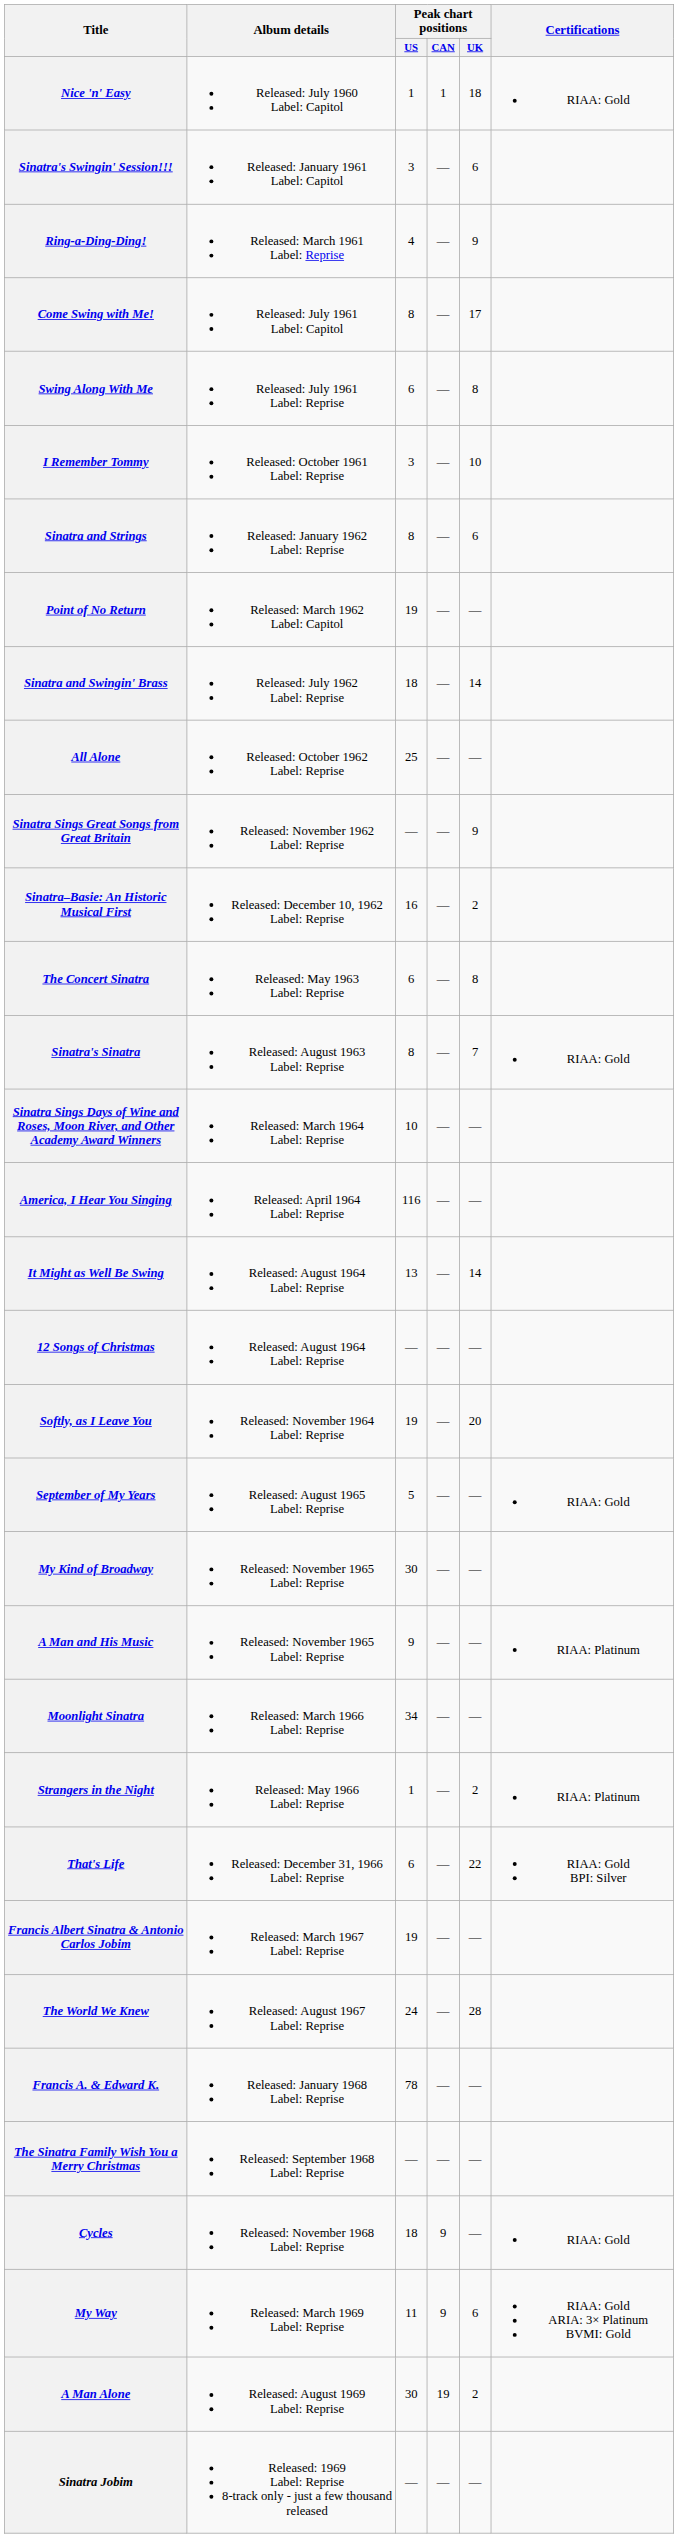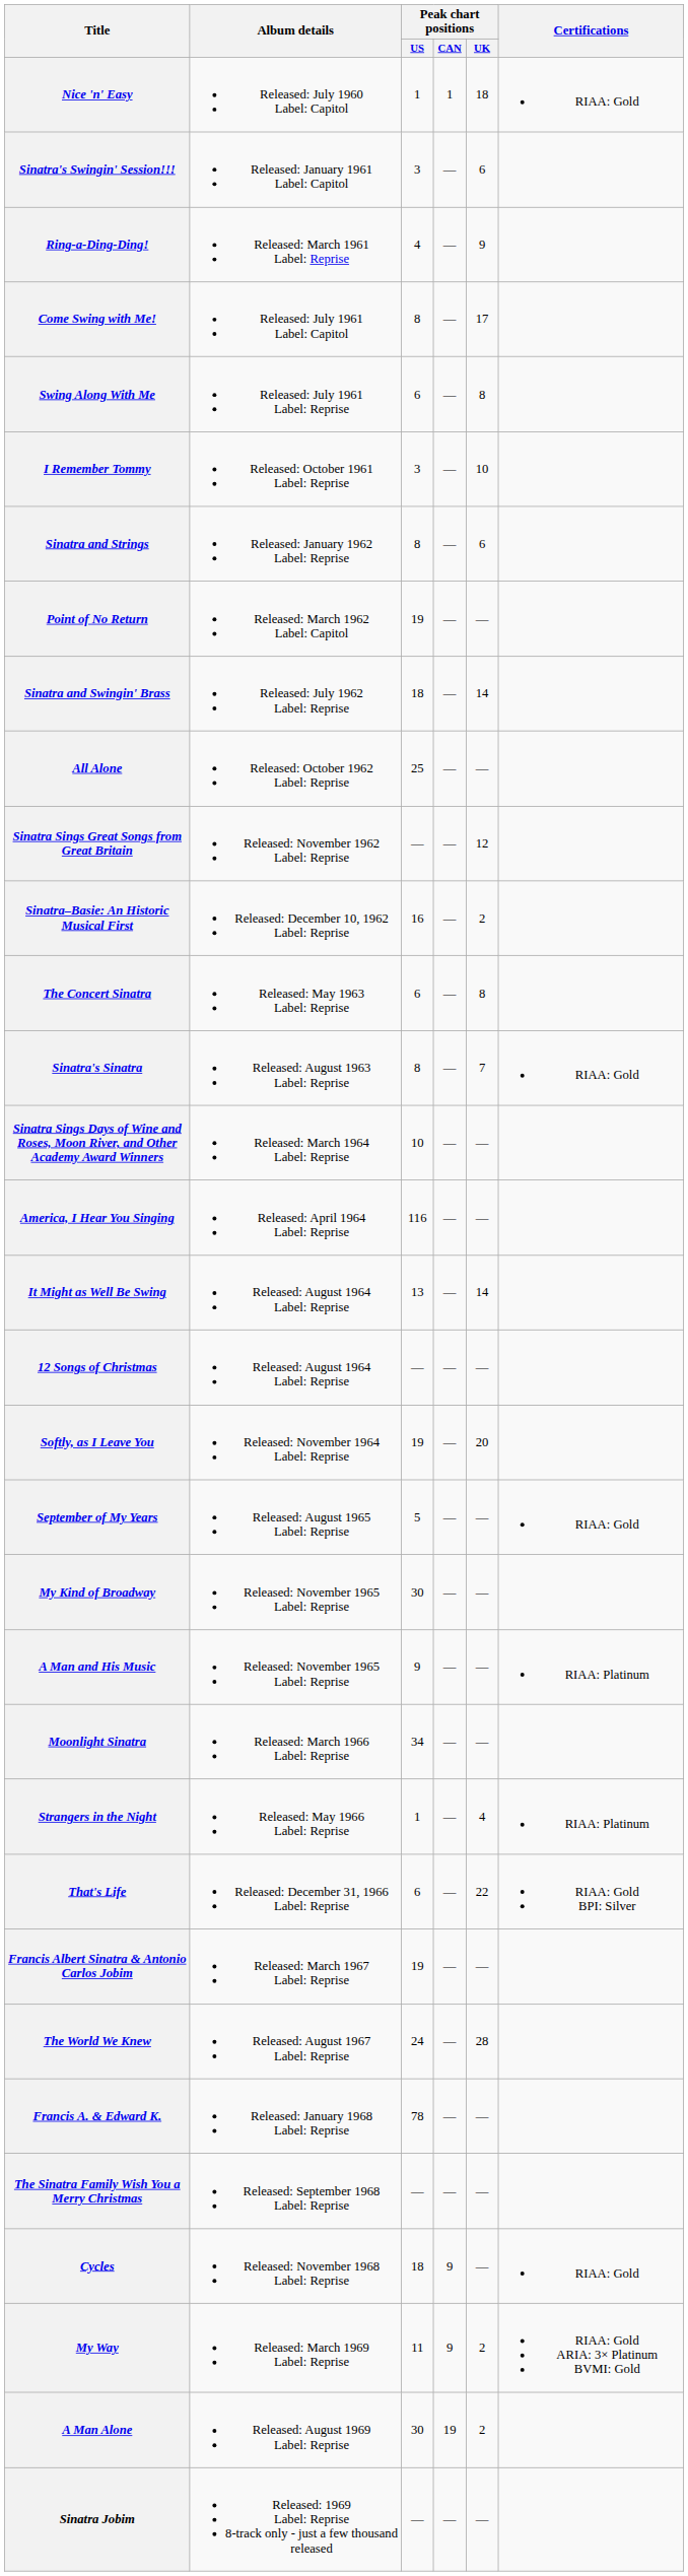 <table class="wikitable plainrowheaders" style="text-align:center">
 <tr>
 <th scope="col" rowspan="2" style="width:14em;">Title</th>
 <th scope="col" rowspan="2" style="width:16em;">Album details</th>
 <th scope="col" colspan="3">Peak chart positions</th>
 <th scope="col" rowspan="2" style="width:14em;"><a href='#'>Certifications</a></th>
 </tr>
 <tr>
 <th style="width:2.5em; font-size:85%"><a href='#'>US</a><br></th>
 <th style="width:2.5em; font-size:85%"><a href='#'>CAN</a><br></th>
 <th style="width:2.5em; font-size:85%"><a href='#'>UK</a><br></th>
 </tr>
 <tr>
 <th scope="row"><em><a href='#'>Nice 'n' Easy</a></em></th>
 <td><br><ul><li>Released: July 1960</li><li>Label: Capitol</li></ul></td>
 <td>1</td>
 <td>1</td>
 <td>18</td>
 <td><br><ul><li>RIAA: Gold</li></ul></td>
 </tr>
 <tr>
 <th scope="row"><em><a href='#'>Sinatra's Swingin' Session!&excl;!</a></em></th>
 <td><br><ul><li>Released: January 1961</li><li>Label: Capitol</li></ul></td>
 <td>3</td>
 <td>—</td>
 <td>6</td>
 <td></td>
 </tr>
 <tr>
 <th scope="row"><em><a href='#'>Ring-a-Ding-Ding!</a></em></th>
 <td><br><ul><li>Released: March 1961</li><li>Label: <a href='#'>Reprise</a></li></ul></td>
 <td>4</td>
 <td>—</td>
 <td>9</td>
 <td></td>
 </tr>
 <tr>
 <th scope="row"><em><a href='#'>Come Swing with Me!</a></em></th>
 <td><br><ul><li>Released: July 1961</li><li>Label: Capitol</li></ul></td>
 <td>8</td>
 <td>—</td>
 <td>17</td>
 <td></td>
 </tr>
 <tr>
 <th scope="row"><em><a href='#'>Swing Along With Me</a></em><br></th>
 <td><br><ul><li>Released: July 1961</li><li>Label: Reprise</li></ul></td>
 <td>6</td>
 <td>—</td>
 <td>8</td>
 <td></td>
 </tr>
 <tr>
 <th scope="row"><em><a href='#'>I Remember Tommy</a></em></th>
 <td><br><ul><li>Released: October 1961</li><li>Label: Reprise</li></ul></td>
 <td>3</td>
 <td>—</td>
 <td>10</td>
 <td></td>
 </tr>
 <tr>
 <th scope="row"><em><a href='#'>Sinatra and Strings</a></em></th>
 <td><br><ul><li>Released: January 1962</li><li>Label: Reprise</li></ul></td>
 <td>8</td>
 <td>—</td>
 <td>6</td>
 <td></td>
 </tr>
 <tr>
 <th scope="row"><em><a href='#'>Point of No Return</a></em></th>
 <td><br><ul><li>Released: March 1962</li><li>Label: Capitol</li></ul></td>
 <td>19</td>
 <td>—</td>
 <td>—</td>
 <td></td>
 </tr>
 <tr>
 <th scope="row"><em><a href='#'>Sinatra and Swingin' Brass</a></em></th>
 <td><br><ul><li>Released: July 1962</li><li>Label: Reprise</li></ul></td>
 <td>18</td>
 <td>—</td>
 <td>14</td>
 <td></td>
 </tr>
 <tr>
 <th scope="row"><em><a href='#'>All Alone</a></em></th>
 <td><br><ul><li>Released: October 1962</li><li>Label: Reprise</li></ul></td>
 <td>25</td>
 <td>—</td>
 <td>—</td>
 <td></td>
 </tr>
 <tr>
 <th scope="row"><em><a href='#'>Sinatra Sings Great Songs from Great Britain</a></em></th>
 <td><br><ul><li>Released: November 1962</li><li>Label: Reprise</li></ul></td>
 <td>—</td>
 <td>—</td>
-<td>9</td>
+<td>12</td>
 <td></td>
 </tr>
 <tr>
 <th scope="row"><em><a href='#'>Sinatra–Basie: An Historic Musical First</a></em><br></th>
 <td><br><ul><li>Released: December 10, 1962</li><li>Label: Reprise</li></ul></td>
 <td>16</td>
 <td>—</td>
 <td>2</td>
 <td></td>
 </tr>
 <tr>
 <th scope="row"><em><a href='#'>The Concert Sinatra</a></em></th>
 <td><br><ul><li>Released: May 1963</li><li>Label: Reprise</li></ul></td>
 <td>6</td>
 <td>—</td>
 <td>8</td>
 <td></td>
 </tr>
 <tr>
 <th scope="row"><em><a href='#'>Sinatra's Sinatra</a></em></th>
 <td><br><ul><li>Released: August 1963</li><li>Label: Reprise</li></ul></td>
 <td>8</td>
 <td>—</td>
 <td>7</td>
 <td><br><ul><li>RIAA: Gold</li></ul></td>
 </tr>
 <tr>
 <th scope="row"><em><a href='#'>Sinatra Sings Days of Wine and Roses, Moon River, and Other Academy Award Winners</a></em></th>
 <td><br><ul><li>Released: March 1964</li><li>Label: Reprise</li></ul></td>
 <td>10</td>
 <td>—</td>
 <td>—</td>
 <td></td>
 </tr>
 <tr>
 <th scope="row"><em><a href='#'>America, I Hear You Singing</a></em><br></th>
 <td><br><ul><li>Released: April 1964</li><li>Label: Reprise</li></ul></td>
 <td>116</td>
 <td>—</td>
 <td>—</td>
 <td></td>
 </tr>
 <tr>
 <th scope="row"><em><a href='#'>It Might as Well Be Swing</a></em><br></th>
 <td><br><ul><li>Released: August 1964</li><li>Label: Reprise</li></ul></td>
 <td>13</td>
 <td>—</td>
 <td>14</td>
 <td></td>
 </tr>
 <tr>
 <th scope="row"><em><a href='#'>12 Songs of Christmas</a></em><br></th>
 <td><br><ul><li>Released: August 1964</li><li>Label: Reprise</li></ul></td>
 <td>—</td>
 <td>—</td>
 <td>—</td>
 <td></td>
 </tr>
 <tr>
 <th scope="row"><em><a href='#'>Softly, as I Leave You</a></em></th>
 <td><br><ul><li>Released: November 1964</li><li>Label: Reprise</li></ul></td>
 <td>19</td>
 <td>—</td>
 <td>20</td>
 <td></td>
 </tr>
 <tr>
 <th scope="row"><em><a href='#'>September of My Years</a></em></th>
 <td><br><ul><li>Released: August 1965</li><li>Label: Reprise</li></ul></td>
 <td>5</td>
 <td>—</td>
 <td>—</td>
 <td><br><ul><li>RIAA: Gold</li></ul></td>
 </tr>
 <tr>
 <th scope="row"><em><a href='#'>My Kind of Broadway</a></em></th>
 <td><br><ul><li>Released: November 1965</li><li>Label: Reprise</li></ul></td>
 <td>30</td>
 <td>—</td>
 <td>—</td>
 <td></td>
 </tr>
 <tr>
 <th scope="row"><em><a href='#'>A Man and His Music</a></em></th>
 <td><br><ul><li>Released: November 1965</li><li>Label: Reprise</li></ul></td>
 <td>9</td>
 <td>—</td>
 <td>—</td>
 <td><br><ul><li>RIAA: Platinum</li></ul></td>
 </tr>
 <tr>
 <th scope="row"><em><a href='#'>Moonlight Sinatra</a></em></th>
 <td><br><ul><li>Released: March 1966</li><li>Label: Reprise</li></ul></td>
 <td>34</td>
 <td>—</td>
 <td>—</td>
 <td></td>
 </tr>
 <tr>
 <th scope="row"><em><a href='#'>Strangers in the Night</a></em></th>
 <td><br><ul><li>Released: May 1966</li><li>Label: Reprise</li></ul></td>
 <td>1</td>
 <td>—</td>
-<td>2</td>
+<td>4</td>
 <td><br><ul><li>RIAA: Platinum</li></ul></td>
 </tr>
 <tr>
 <th scope="row"><em><a href='#'>That's Life</a></em></th>
 <td><br><ul><li>Released: December 31, 1966</li><li>Label: Reprise</li></ul></td>
 <td>6</td>
 <td>—</td>
 <td>22</td>
 <td><br><ul><li>RIAA: Gold</li><li>BPI: Silver</li></ul></td>
 </tr>
 <tr>
 <th scope="row"><em><a href='#'>Francis Albert Sinatra & Antonio Carlos Jobim</a></em><br></th>
 <td><br><ul><li>Released: March 1967</li><li>Label: Reprise</li></ul></td>
 <td>19</td>
 <td>—</td>
 <td>—</td>
 <td></td>
 </tr>
 <tr>
 <th scope="row"><em><a href='#'>The World We Knew</a></em></th>
 <td><br><ul><li>Released: August 1967</li><li>Label: Reprise</li></ul></td>
 <td>24</td>
 <td>—</td>
 <td>28</td>
 <td></td>
 </tr>
 <tr>
 <th scope="row"><em><a href='#'>Francis A. & Edward K.</a></em><br></th>
 <td><br><ul><li>Released: January 1968</li><li>Label: Reprise</li></ul></td>
 <td>78</td>
 <td>—</td>
 <td>—</td>
 <td></td>
 </tr>
 <tr>
 <th scope="row"><em><a href='#'>The Sinatra Family Wish You a Merry Christmas</a></em><br></th>
 <td><br><ul><li>Released: September 1968</li><li>Label: Reprise</li></ul></td>
 <td>—</td>
 <td>—</td>
 <td>—</td>
 <td></td>
 </tr>
 <tr>
 <th scope="row"><em><a href='#'>Cycles</a></em></th>
 <td><br><ul><li>Released: November 1968</li><li>Label: Reprise</li></ul></td>
 <td>18</td>
 <td>9</td>
 <td>—</td>
 <td><br><ul><li>RIAA: Gold</li></ul></td>
 </tr>
 <tr>
 <th scope="row"><em><a href='#'>My Way</a></em></th>
 <td><br><ul><li>Released: March 1969</li><li>Label: Reprise</li></ul></td>
 <td>11</td>
 <td>9</td>
-<td>6</td>
+<td>2</td>
 <td><br><ul><li>RIAA: Gold</li><li>ARIA: 3× Platinum</li><li>BVMI: Gold</li></ul></td>
 </tr>
 <tr>
 <th scope="row"><em><a href='#'>A Man Alone</a></em></th>
 <td><br><ul><li>Released: August 1969</li><li>Label: Reprise</li></ul></td>
 <td>30</td>
 <td>19</td>
 <td>2</td>
 <td></td>
 </tr>
 <tr>
 <th scope="row"><em>Sinatra Jobim</em></th>
 <td><br><ul><li>Released: 1969</li><li>Label: Reprise</li><li>8-track only - just a few thousand released</li></ul></td>
 <td>—</td>
 <td>—</td>
 <td>—</td>
 <td></td>
 </tr>
 </table>
